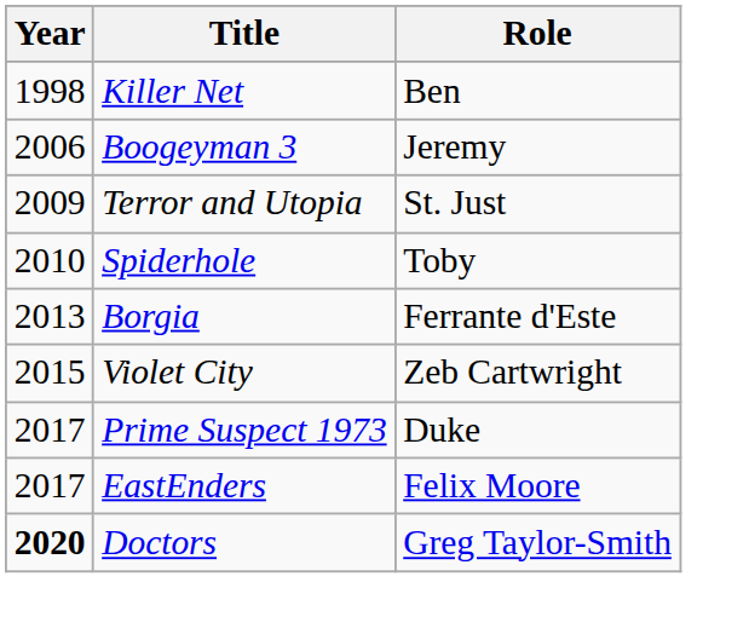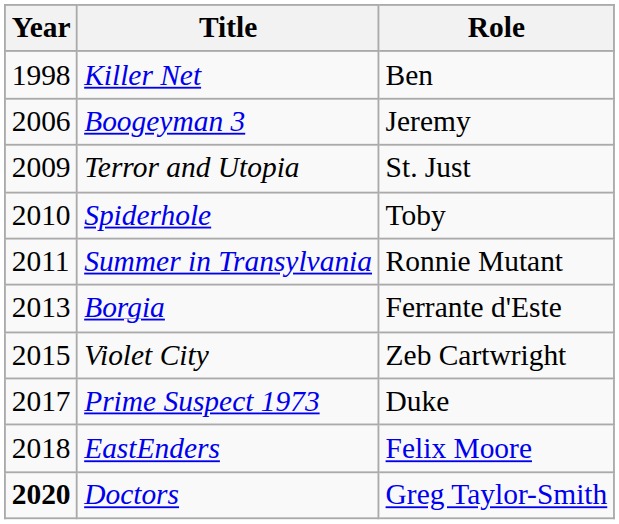 <table class="wikitable">
 <tr>
 <th>Year</th>
 <th>Title</th>
 <th>Role</th>
 </tr>
 <tr>
 <td>1998</td>
 <td><em><a href='#'>Killer Net</a></em></td>
 <td>Ben</td>
 </tr>
 <tr>
 <td>2006</td>
 <td><em><a href='#'>Boogeyman 3</a></em></td>
 <td>Jeremy</td>
 </tr>
 <tr>
 <td>2009</td>
 <td><em>Terror and Utopia</em></td>
 <td>St. Just</td>
 </tr>
 <tr>
 <td>2010</td>
 <td><em><a href='#'>Spiderhole</a></em></td>
 <td>Toby</td>
 </tr>
 <tr>
+<td>2011</td>
+<td><em><a href='#'>Summer in Transylvania</a></em></td>
+<td>Ronnie Mutant</td>
+</tr>
+<tr>
 <td>2013</td>
 <td><em><a href='#'>Borgia</a></em></td>
 <td>Ferrante d'Este</td>
 </tr>
 <tr>
 <td>2015</td>
 <td><em>Violet City</em></td>
 <td>Zeb Cartwright</td>
 </tr>
 <tr>
 <td>2017</td>
 <td><em><a href='#'>Prime Suspect 1973</a></em></td>
 <td>Duke</td>
 </tr>
 <tr>
-<td>2017</td>
+<td>2018</td>
 <td><em><a href='#'>EastEnders</a></em></td>
 <td><a href='#'>Felix Moore</a></td>
 </tr>
 <tr>
 <td><strong>2020</strong></td>
 <td><em><a href='#'>Doctors</a></em></td>
 <td><a href='#'>Greg Taylor-Smith</a></td>
 </tr>
 </table>
